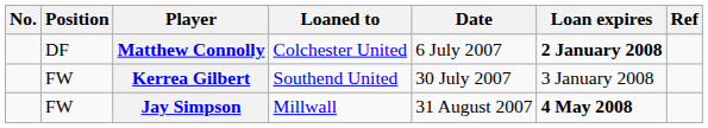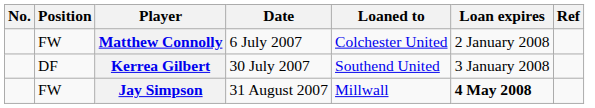 <table class="wikitable plainrowheaders" style="text-align:center; text-align:left">
 <tr>
 <th scope="col">No.</th>
 <th scope="col">Position</th>
 <th scope="col">Player</th>
+<th scope="col">Date</th>
 <th scope="col">Loaned to</th>
-<th scope="col">Date</th>
 <th scope="col">Loan expires</th>
 <th scope="col">Ref</th>
 </tr>
 <tr>
 <td></td>
-<td>DF</td>
+<td>FW</td>
 <th scope="row"><a href='#'>Matthew Connolly</a></th>
+<td>6 July 2007</td>
 <td><a href='#'>Colchester United</a></td>
-<td>6 July 2007</td>
-<td><strong>2 January 2008</strong></td>
+<td>2 January 2008</td>
 <td></td>
 </tr>
 <tr>
 <td></td>
-<td>FW</td>
+<td>DF</td>
 <th scope="row"><a href='#'>Kerrea Gilbert</a></th>
+<td>30 July 2007</td>
 <td><a href='#'>Southend United</a></td>
-<td>30 July 2007</td>
 <td>3 January 2008</td>
 <td></td>
 </tr>
 <tr>
 <td></td>
 <td>FW</td>
 <th scope="row"><a href='#'>Jay Simpson</a></th>
+<td>31 August 2007</td>
 <td><a href='#'>Millwall</a></td>
-<td>31 August 2007</td>
 <td><strong>4 May 2008</strong></td>
 <td></td>
 </tr>
 </table>
